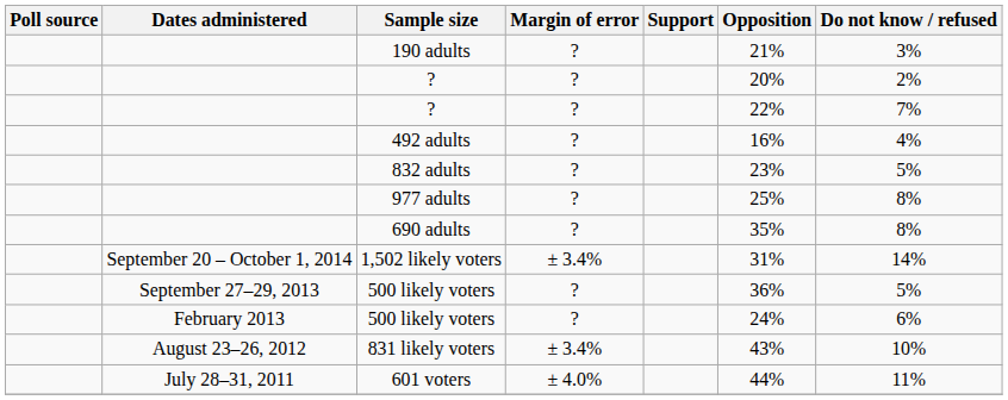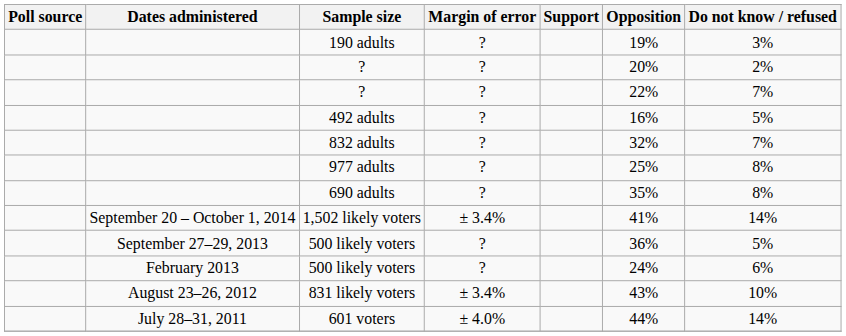 <table class="wikitable" style="text-align: center">
 <tr>
 <th>Poll source</th>
 <th>Dates administered</th>
 <th>Sample size</th>
 <th>Margin of error</th>
 <th>Support</th>
 <th>Opposition</th>
 <th>Do not know / refused</th>
 </tr>
 <tr>
 <td></td>
 <td></td>
 <td>190 adults</td>
 <td>?</td>
 <td></td>
-<td>21%</td>
+<td>19%</td>
 <td>3%</td>
 </tr>
 <tr>
 <td></td>
 <td></td>
 <td>?</td>
 <td>?</td>
 <td></td>
 <td>20%</td>
 <td>2%</td>
 </tr>
 <tr>
 <td></td>
 <td></td>
 <td>?</td>
 <td>?</td>
 <td></td>
 <td>22%</td>
 <td>7%</td>
 </tr>
 <tr>
 <td></td>
 <td></td>
 <td>492 adults</td>
 <td>?</td>
 <td></td>
 <td>16%</td>
-<td>4%</td>
+<td>5%</td>
 </tr>
 <tr>
 <td></td>
 <td></td>
 <td>832 adults</td>
 <td>?</td>
 <td></td>
-<td>23%</td>
-<td>5%</td>
+<td>32%</td>
+<td>7%</td>
 </tr>
 <tr>
 <td></td>
 <td></td>
 <td>977 adults</td>
 <td>?</td>
 <td></td>
 <td>25%</td>
 <td>8%</td>
 </tr>
 <tr>
 <td></td>
 <td></td>
 <td>690 adults</td>
 <td>?</td>
 <td></td>
 <td>35%</td>
 <td>8%</td>
 </tr>
 <tr>
 <td></td>
 <td>September 20 – October 1, 2014</td>
 <td>1,502 likely voters</td>
 <td>± 3.4%</td>
 <td></td>
-<td>31%</td>
+<td>41%</td>
 <td>14%</td>
 </tr>
 <tr>
 <td></td>
 <td>September 27–29, 2013</td>
 <td>500 likely voters</td>
 <td>?</td>
 <td></td>
 <td>36%</td>
 <td>5%</td>
 </tr>
 <tr>
 <td></td>
 <td>February 2013</td>
 <td>500 likely voters</td>
 <td>?</td>
 <td></td>
 <td>24%</td>
 <td>6%</td>
 </tr>
 <tr>
 <td></td>
 <td>August 23–26, 2012</td>
 <td>831 likely voters</td>
 <td>± 3.4%</td>
 <td></td>
 <td>43%</td>
 <td>10%</td>
 </tr>
 <tr>
 <td></td>
 <td>July 28–31, 2011</td>
 <td>601 voters</td>
 <td>± 4.0%</td>
 <td></td>
 <td>44%</td>
-<td>11%</td>
+<td>14%</td>
 </tr>
 <tr>
 </tr>
 </table>
